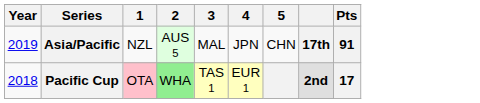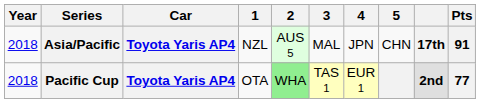 <table class="wikitable" border="1" style="text-align:center; font-size:90%;">
 <tr>
 <th>Year</th>
 <th>Series</th>
+<th>Car</th>
 <th>1</th>
 <th>2</th>
 <th>3</th>
 <th>4</th>
 <th>5</th>
 <th></th>
 <th>Pts</th>
 </tr>
 <tr>
-<td><a href='#'>2019</a></td>
+<td><a href='#'>2018</a></td>
 <th>Asia/Pacific</th>
+<th><a href='#'>Toyota Yaris AP4</a></th>
 <td>NZL</td>
 <td style=background:#DFFFDF>AUS<br><small>5</small></td>
 <td>MAL</td>
 <td>JPN</td>
 <td>CHN</td>
 <th>17th</th>
 <th>91</th>
 </tr>
 <tr>
 <td><a href='#'>2018</a></td>
 <th>Pacific Cup</th>
-<td style="background: pink;">OTA</td>
+<th><a href='#'>Toyota Yaris AP4</a></th>
+<td>OTA</td>
 <td style="background: lightgreen;">WHA</td>
 <td style=background:#ffffbf>TAS<br><small>1</small></td>
 <td style=background:#ffffbf>EUR<br><small>1</small></td>
 <th></th>
 <th style=background:#dfdfdf><strong>2nd</strong></th>
-<th>17</th>
+<th>77</th>
 </tr>
 </table>
